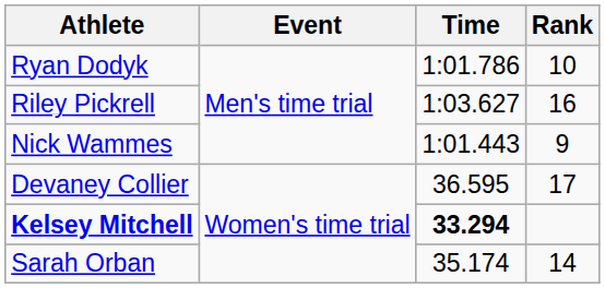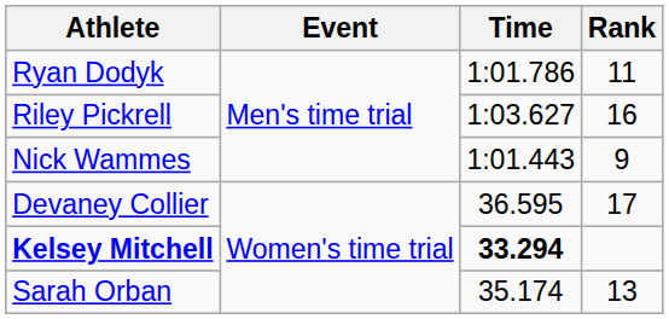 <table class="wikitable" style="font-size:90%;">
 <tr>
 <th>Athlete</th>
 <th>Event</th>
 <th>Time</th>
 <th>Rank</th>
 </tr>
 <tr align=center>
 <td align=left><a href='#'>Ryan Dodyk</a></td>
 <td align=left rowspan=3><a href='#'>Men's time trial</a></td>
 <td>1:01.786</td>
-<td>10</td>
+<td>11</td>
 </tr>
 <tr align=center>
 <td align=left><a href='#'>Riley Pickrell</a></td>
 <td>1:03.627</td>
 <td>16</td>
 </tr>
 <tr align=center>
 <td align=left><a href='#'>Nick Wammes</a></td>
 <td>1:01.443</td>
 <td>9</td>
 </tr>
 <tr align=center>
 <td align=left><a href='#'>Devaney Collier</a></td>
 <td align=left rowspan=3><a href='#'>Women's time trial</a></td>
 <td>36.595</td>
 <td>17</td>
 </tr>
 <tr align=center>
 <td align=left><strong><a href='#'>Kelsey Mitchell</a></strong></td>
 <td><strong>33.294</strong></td>
 <td></td>
 </tr>
 <tr align=center>
 <td align=left><a href='#'>Sarah Orban</a></td>
 <td>35.174</td>
-<td>14</td>
+<td>13</td>
 </tr>
 </table>
